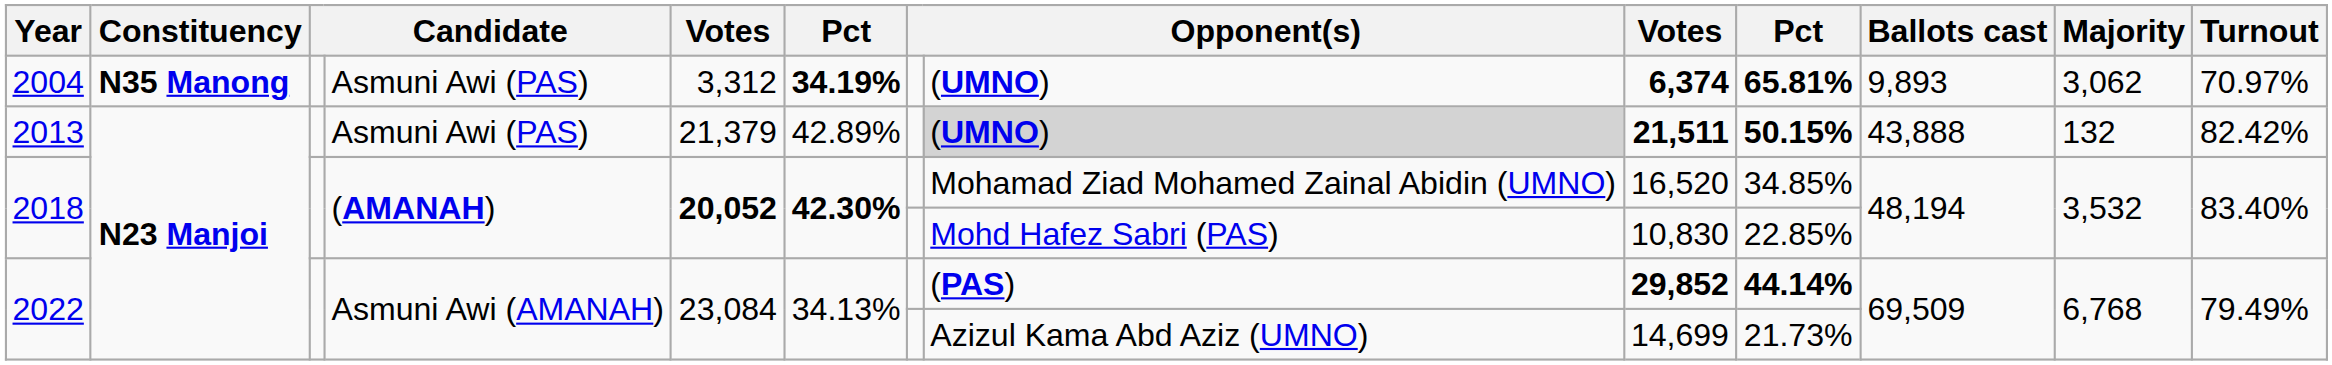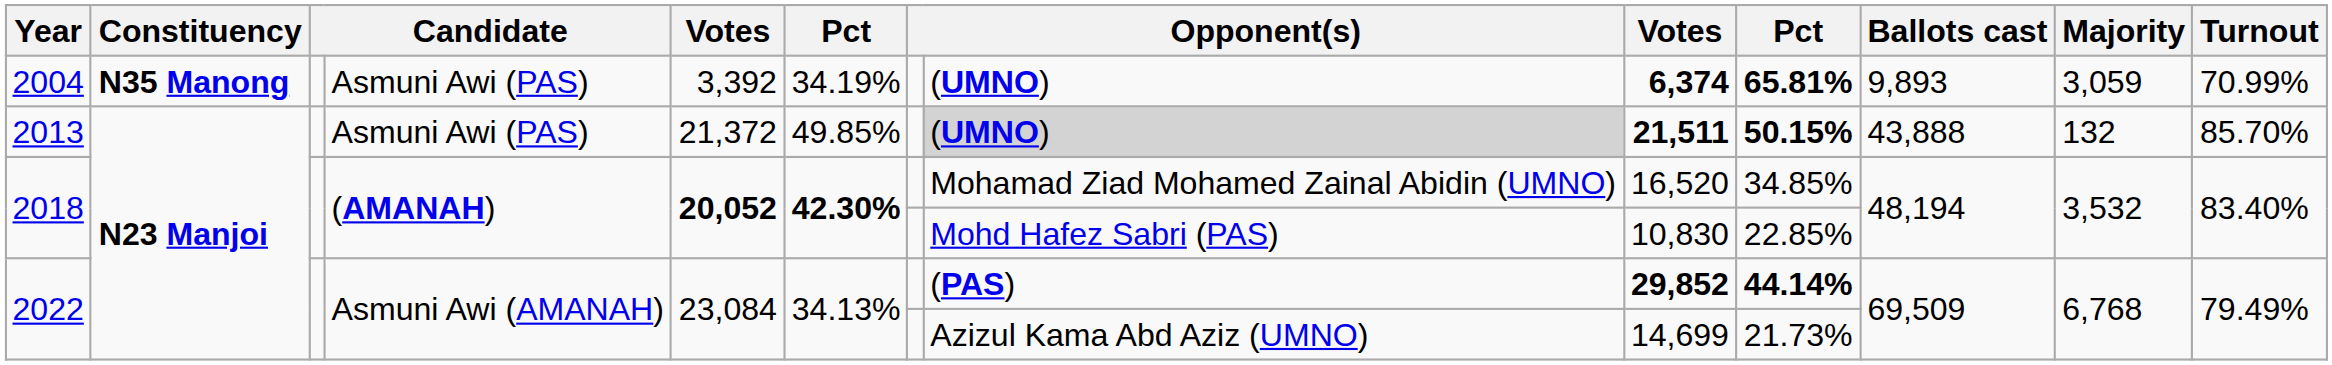 <table class="wikitable" style="margin:0.5em ; font-size:95%">
 <tr>
 <th>Year</th>
 <th>Constituency</th>
 <th colspan=2>Candidate</th>
 <th>Votes</th>
 <th>Pct</th>
 <th colspan=2>Opponent(s)</th>
 <th>Votes</th>
 <th>Pct</th>
 <th>Ballots cast</th>
 <th>Majority</th>
 <th>Turnout</th>
 </tr>
 <tr>
 <td><a href='#'>2004</a></td>
 <td><strong>N35 <a href='#'>Manong</a></strong></td>
 <td></td>
 <td>Asmuni Awi (<a href='#'>PAS</a>)</td>
-<td align="right">3,312</td>
-<td><strong>34.19%</strong></td>
+<td align="right">3,392</td>
+<td>34.19%</td>
 <td></td>
 <td> (<a href='#'><strong>UMNO</strong></a>)</td>
 <td align="right"><strong>6,374</strong></td>
 <td><strong>65.81%</strong></td>
 <td>9,893</td>
-<td>3,062</td>
-<td>70.97%</td>
+<td>3,059</td>
+<td>70.99%</td>
 </tr>
 <tr>
 <td><a href='#'>2013</a></td>
 <td rowspan=6><strong>N23 <a href='#'>Manjoi</a></strong></td>
 <td></td>
 <td>Asmuni Awi (<a href='#'>PAS</a>)</td>
-<td align="right">21,379</td>
-<td>42.89%</td>
+<td align="right">21,372</td>
+<td>49.85%</td>
 <td></td>
 <td style="background: lightgrey;"> (<a href='#'><strong>UMNO</strong></a>)</td>
 <td align="right"><strong>21,511</strong></td>
 <td><strong>50.15%</strong></td>
 <td>43,888</td>
 <td>132</td>
-<td>82.42%</td>
+<td>85.70%</td>
 </tr>
 <tr>
 <td rowspan=2><a href='#'>2018</a></td>
 <td rowspan=2 ></td>
 <td rowspan=2> (<a href='#'><strong>AMANAH</strong></a>)</td>
 <td rowspan=2 align="right"><strong>20,052</strong></td>
 <td rowspan=2><strong>42.30%</strong></td>
 <td></td>
 <td>Mohamad Ziad Mohamed Zainal Abidin (<a href='#'>UMNO</a>)</td>
 <td align="right">16,520</td>
 <td>34.85%</td>
 <td rowspan=2>48,194</td>
 <td rowspan=2>3,532</td>
 <td rowspan=2>83.40%</td>
 </tr>
 <tr>
 <td></td>
 <td><a href='#'>Mohd Hafez Sabri</a> (<a href='#'>PAS</a>)</td>
 <td align="right">10,830</td>
 <td>22.85%</td>
 </tr>
 <tr>
 <td rowspan=2><a href='#'>2022</a></td>
 <td rowspan=2 ></td>
 <td rowspan=2>Asmuni Awi (<a href='#'>AMANAH</a>)</td>
 <td rowspan=2 align="right">23,084</td>
 <td rowspan=2>34.13%</td>
 <td bgcolor=></td>
 <td> (<a href='#'><strong>PAS</strong></a>)</td>
 <td align="right"><strong>29,852</strong></td>
 <td><strong>44.14%</strong></td>
 <td rowspan=2>69,509</td>
 <td rowspan=2>6,768</td>
 <td rowspan=2>79.49%</td>
 </tr>
 <tr>
 <td></td>
 <td>Azizul Kama Abd Aziz (<a href='#'>UMNO</a>)</td>
 <td align="right">14,699</td>
 <td>21.73%</td>
 </tr>
 </table>
